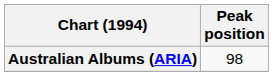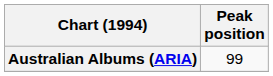 <table class="wikitable sortable plainrowheaders" style="text-align:center">
 <tr>
 <th scope="col">Chart (1994)</th>
 <th scope="col">Peak<br>position</th>
 </tr>
 <tr>
 <th scope="row">Australian Albums (<a href='#'>ARIA</a>)</th>
-<td>98</td>
+<td>99</td>
 </tr>
 <tr>
 </tr>
 <tr>
 </tr>
 </table>
